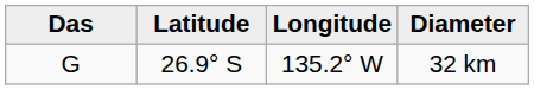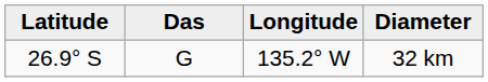 <table class="wikitable">
 <tr>
+<th width="25%" style="background:#eeeeee;">Latitude</th>
 <th width="25%" style="background:#eeeeee;">Das</th>
-<th width="25%" style="background:#eeeeee;">Latitude</th>
 <th width="25%" style="background:#eeeeee;">Longitude</th>
 <th width="25%" style="background:#eeeeee;">Diameter</th>
 </tr>
 <tr>
+<td align="center">26.9° S</td>
 <td align="center">G</td>
-<td align="center">26.9° S</td>
 <td align="center">135.2° W</td>
 <td align="center">32 km</td>
 </tr>
 </table>
